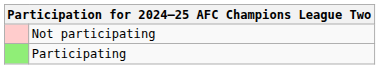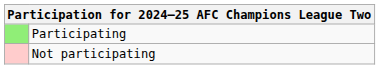 <table class="wikitable">
 <tr>
 <th bgcolor=#f7f8ff colspan=2>Participation for 2024–25 AFC Champions League Two</th>
 </tr>
 <tr>
+<td bgcolor=#90ee77 width=20></td>
+<td>Participating</td>
+</tr>
+<tr>
 <td bgcolor=#ffcccc width=20></td>
 <td>Not participating</td>
 </tr>
-<tr>
-<td bgcolor=#90ee77 width=20></td>
-<td>Participating</td>
-</tr>
 </table>
